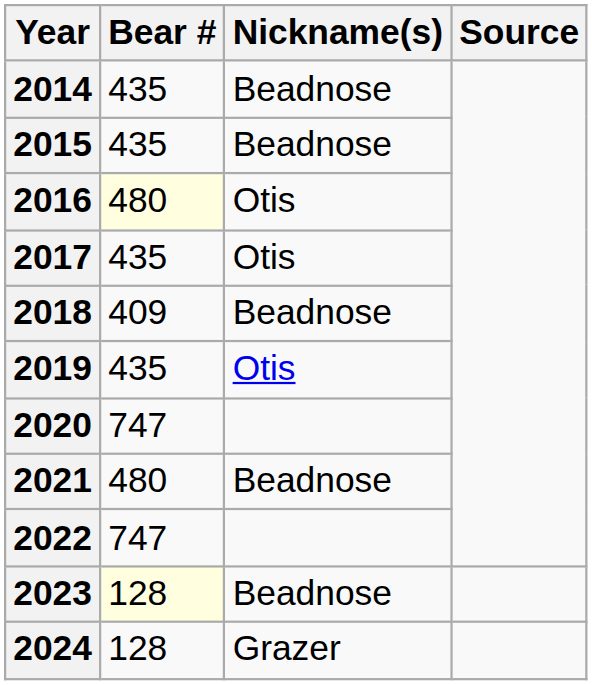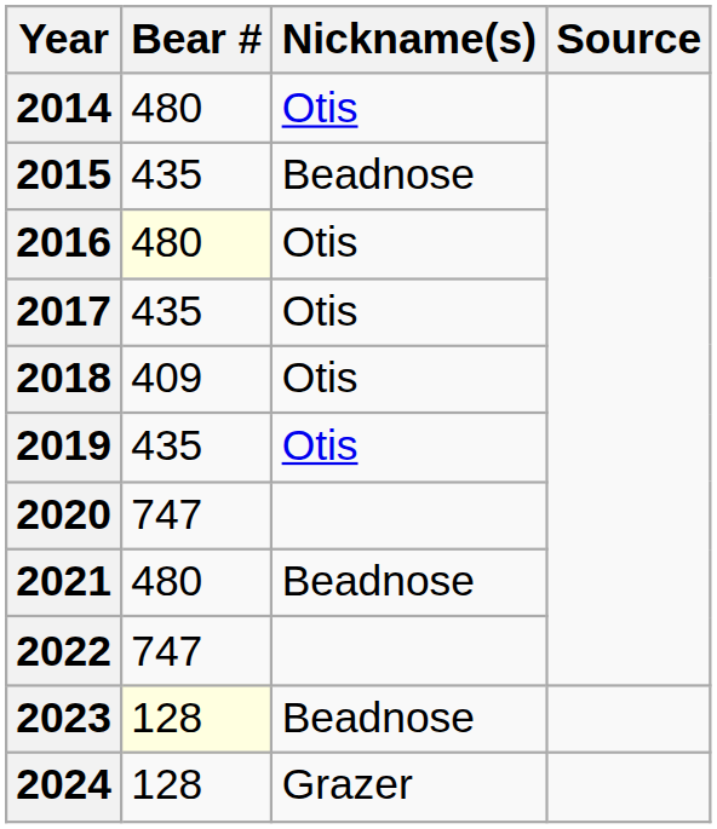 <table class="wikitable">
 <tr>
 <th scope="col">Year</th>
 <th scope="col">Bear #</th>
 <th scope="col">Nickname(s)</th>
 <th>Source</th>
 </tr>
 <tr>
 <th scope="row">2014</th>
-<td>435</td>
-<td>Beadnose</td>
+<td>480</td>
+<td><a href='#'>Otis</a></td>
 <td rowspan="9"></td>
 </tr>
 <tr>
 <th scope="row">2015</th>
 <td>435</td>
 <td>Beadnose</td>
 </tr>
 <tr>
 <th scope="row">2016</th>
 <td style="background: lightyellow;">480</td>
 <td>Otis</td>
 </tr>
 <tr>
 <th scope="row">2017</th>
 <td>435</td>
 <td>Otis</td>
 </tr>
 <tr>
 <th scope="row">2018</th>
 <td>409</td>
-<td>Beadnose</td>
+<td>Otis</td>
 </tr>
 <tr>
 <th scope="row">2019</th>
 <td>435</td>
 <td><a href='#'>Otis</a></td>
 </tr>
 <tr>
 <th scope="row">2020</th>
 <td>747</td>
 <td></td>
 </tr>
 <tr>
 <th scope="row">2021</th>
 <td>480</td>
 <td>Beadnose</td>
 </tr>
 <tr>
 <th scope="row">2022</th>
 <td>747</td>
 <td></td>
 </tr>
 <tr>
 <th>2023</th>
 <td style="background: lightyellow;">128</td>
 <td>Beadnose</td>
 <td></td>
 </tr>
 <tr>
 <th>2024</th>
 <td>128</td>
 <td>Grazer</td>
 <td></td>
 </tr>
 </table>
